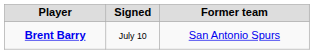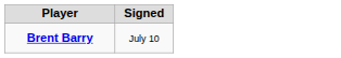 <table class="wikitable" style="text-align: center">
 <tr align="center" bgcolor="#dddddd">
 <td style="width:140px"><strong>Player</strong></td>
 <td style="width:70px"><strong>Signed</strong></td>
-<td style="width:210px"><strong>Former team</strong></td>
 </tr>
 <tr style="height:40px">
 <td><strong><a href='#'>Brent Barry</a></strong></td>
 <td style="font-size: 80%">July 10</td>
-<td><a href='#'>San Antonio Spurs</a></td>
 </tr>
 </table>
